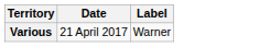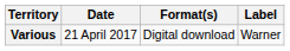 <table class="wikitable plainrowheaders">
 <tr>
 <th scope="col">Territory</th>
 <th scope="col">Date</th>
+<th scope="col">Format(s)</th>
 <th scope="col">Label</th>
 </tr>
 <tr>
 <th scope="row">Various</th>
 <td>21 April 2017</td>
+<td>Digital download</td>
 <td>Warner</td>
 </tr>
 </table>
